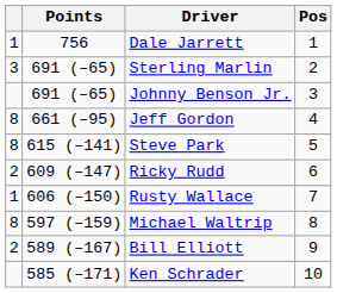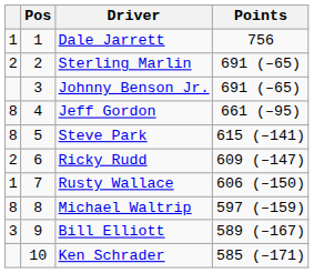 <table class="wikitable" style="font-size: 95%;">
 <tr>
 <th></th>
+<th>Pos</th>
+<th>Driver</th>
 <th>Points</th>
-<th>Driver</th>
-<th>Pos</th>
 </tr>
 <tr>
 <td align="left"> 1</td>
+<td style="text-align:center;">1</td>
+<td><a href='#'>Dale Jarrett</a></td>
 <td style="text-align:center;">756</td>
-<td><a href='#'>Dale Jarrett</a></td>
-<td style="text-align:center;">1</td>
+</tr>
+<tr>
+<td align="left"> 2</td>
+<td style="text-align:center;">2</td>
+<td><a href='#'>Sterling Marlin</a></td>
+<td style="text-align:center;">691 (–65)</td>
+</tr>
+<tr>
+<td align="left"></td>
+<td style="text-align:center;">3</td>
+<td><a href='#'>Johnny Benson Jr.</a></td>
+<td style="text-align:center;">691 (–65)</td>
+</tr>
+<tr>
+<td align="left"> 8</td>
+<td style="text-align:center;">4</td>
+<td><a href='#'>Jeff Gordon</a></td>
+<td style="text-align:center;">661 (–95)</td>
+</tr>
+<tr>
+<td align="left"> 8</td>
+<td style="text-align:center;">5</td>
+<td><a href='#'>Steve Park</a></td>
+<td style="text-align:center;">615 (–141)</td>
+</tr>
+<tr>
+<td align="left"> 2</td>
+<td style="text-align:center;">6</td>
+<td><a href='#'>Ricky Rudd</a></td>
+<td style="text-align:center;">609 (–147)</td>
+</tr>
+<tr>
+<td align="left"> 1</td>
+<td style="text-align:center;">7</td>
+<td><a href='#'>Rusty Wallace</a></td>
+<td style="text-align:center;">606 (–150)</td>
+</tr>
+<tr>
+<td align="left"> 8</td>
+<td style="text-align:center;">8</td>
+<td><a href='#'>Michael Waltrip</a></td>
+<td style="text-align:center;">597 (–159)</td>
 </tr>
 <tr>
 <td align="left"> 3</td>
-<td style="text-align:center;">691 (–65)</td>
-<td><a href='#'>Sterling Marlin</a></td>
-<td style="text-align:center;">2</td>
+<td style="text-align:center;">9</td>
+<td><a href='#'>Bill Elliott</a></td>
+<td style="text-align:center;">589 (–167)</td>
 </tr>
 <tr>
 <td align="left"></td>
-<td style="text-align:center;">691 (–65)</td>
-<td><a href='#'>Johnny Benson Jr.</a></td>
-<td style="text-align:center;">3</td>
-</tr>
-<tr>
-<td align="left"> 8</td>
-<td style="text-align:center;">661 (–95)</td>
-<td><a href='#'>Jeff Gordon</a></td>
-<td style="text-align:center;">4</td>
-</tr>
-<tr>
-<td align="left"> 8</td>
-<td style="text-align:center;">615 (–141)</td>
-<td><a href='#'>Steve Park</a></td>
-<td style="text-align:center;">5</td>
-</tr>
-<tr>
-<td align="left"> 2</td>
-<td style="text-align:center;">609 (–147)</td>
-<td><a href='#'>Ricky Rudd</a></td>
-<td style="text-align:center;">6</td>
-</tr>
-<tr>
-<td align="left"> 1</td>
-<td style="text-align:center;">606 (–150)</td>
-<td><a href='#'>Rusty Wallace</a></td>
-<td style="text-align:center;">7</td>
-</tr>
-<tr>
-<td align="left"> 8</td>
-<td style="text-align:center;">597 (–159)</td>
-<td><a href='#'>Michael Waltrip</a></td>
-<td style="text-align:center;">8</td>
-</tr>
-<tr>
-<td align="left"> 2</td>
-<td style="text-align:center;">589 (–167)</td>
-<td><a href='#'>Bill Elliott</a></td>
-<td style="text-align:center;">9</td>
-</tr>
-<tr>
-<td align="left"></td>
+<td style="text-align:center;">10</td>
+<td><a href='#'>Ken Schrader</a></td>
 <td style="text-align:center;">585 (–171)</td>
-<td><a href='#'>Ken Schrader</a></td>
-<td style="text-align:center;">10</td>
 </tr>
 </table>
